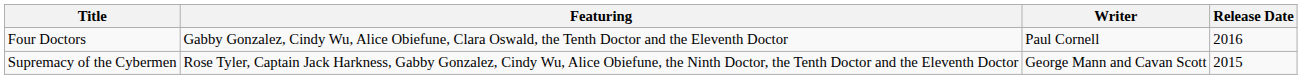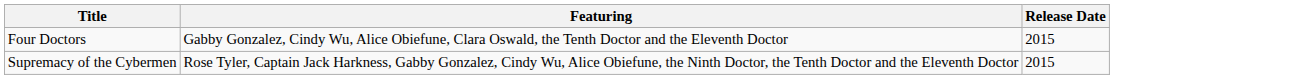 <table class="wikitable">
 <tr>
 <th>Title</th>
 <th>Featuring</th>
-<th>Writer</th>
 <th>Release Date</th>
 </tr>
 <tr>
 <td>Four Doctors</td>
 <td>Gabby Gonzalez, Cindy Wu, Alice Obiefune, Clara Oswald, the Tenth Doctor and the Eleventh Doctor</td>
-<td>Paul Cornell</td>
-<td>2016</td>
+<td>2015</td>
 </tr>
 <tr>
 <td>Supremacy of the Cybermen</td>
 <td>Rose Tyler, Captain Jack Harkness, Gabby Gonzalez, Cindy Wu, Alice Obiefune, the Ninth Doctor, the Tenth Doctor and the Eleventh Doctor</td>
-<td>George Mann and Cavan Scott</td>
 <td>2015</td>
 </tr>
 </table>
